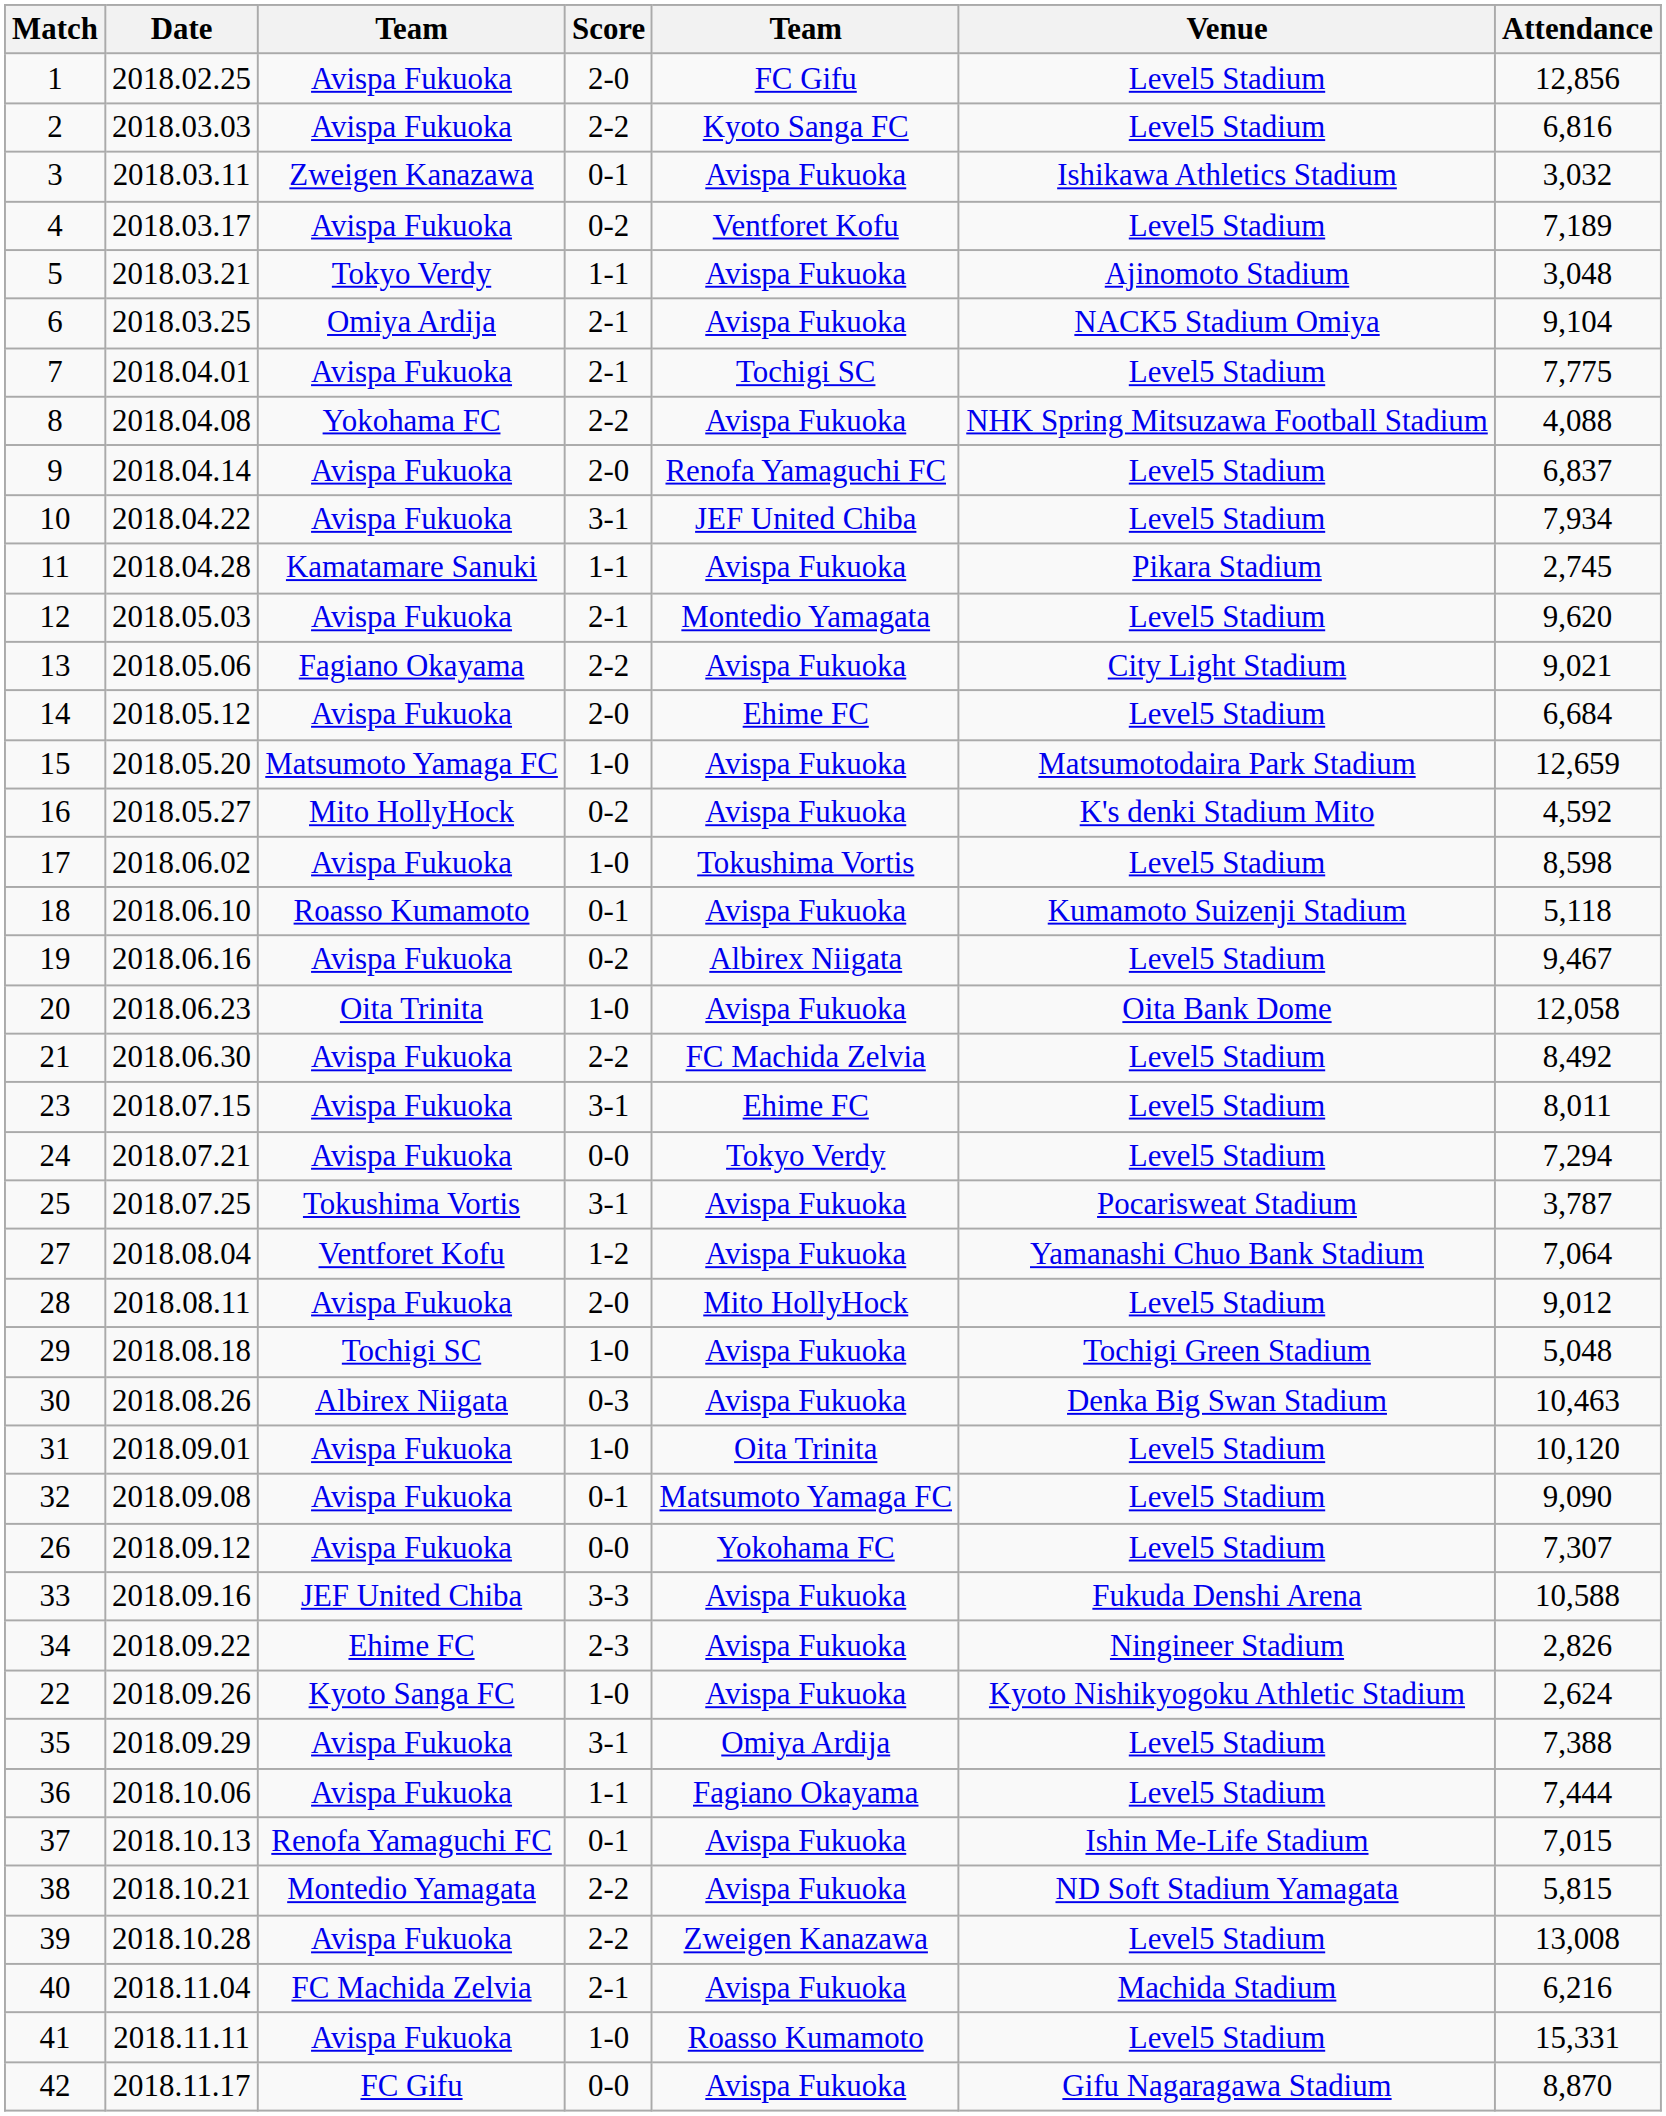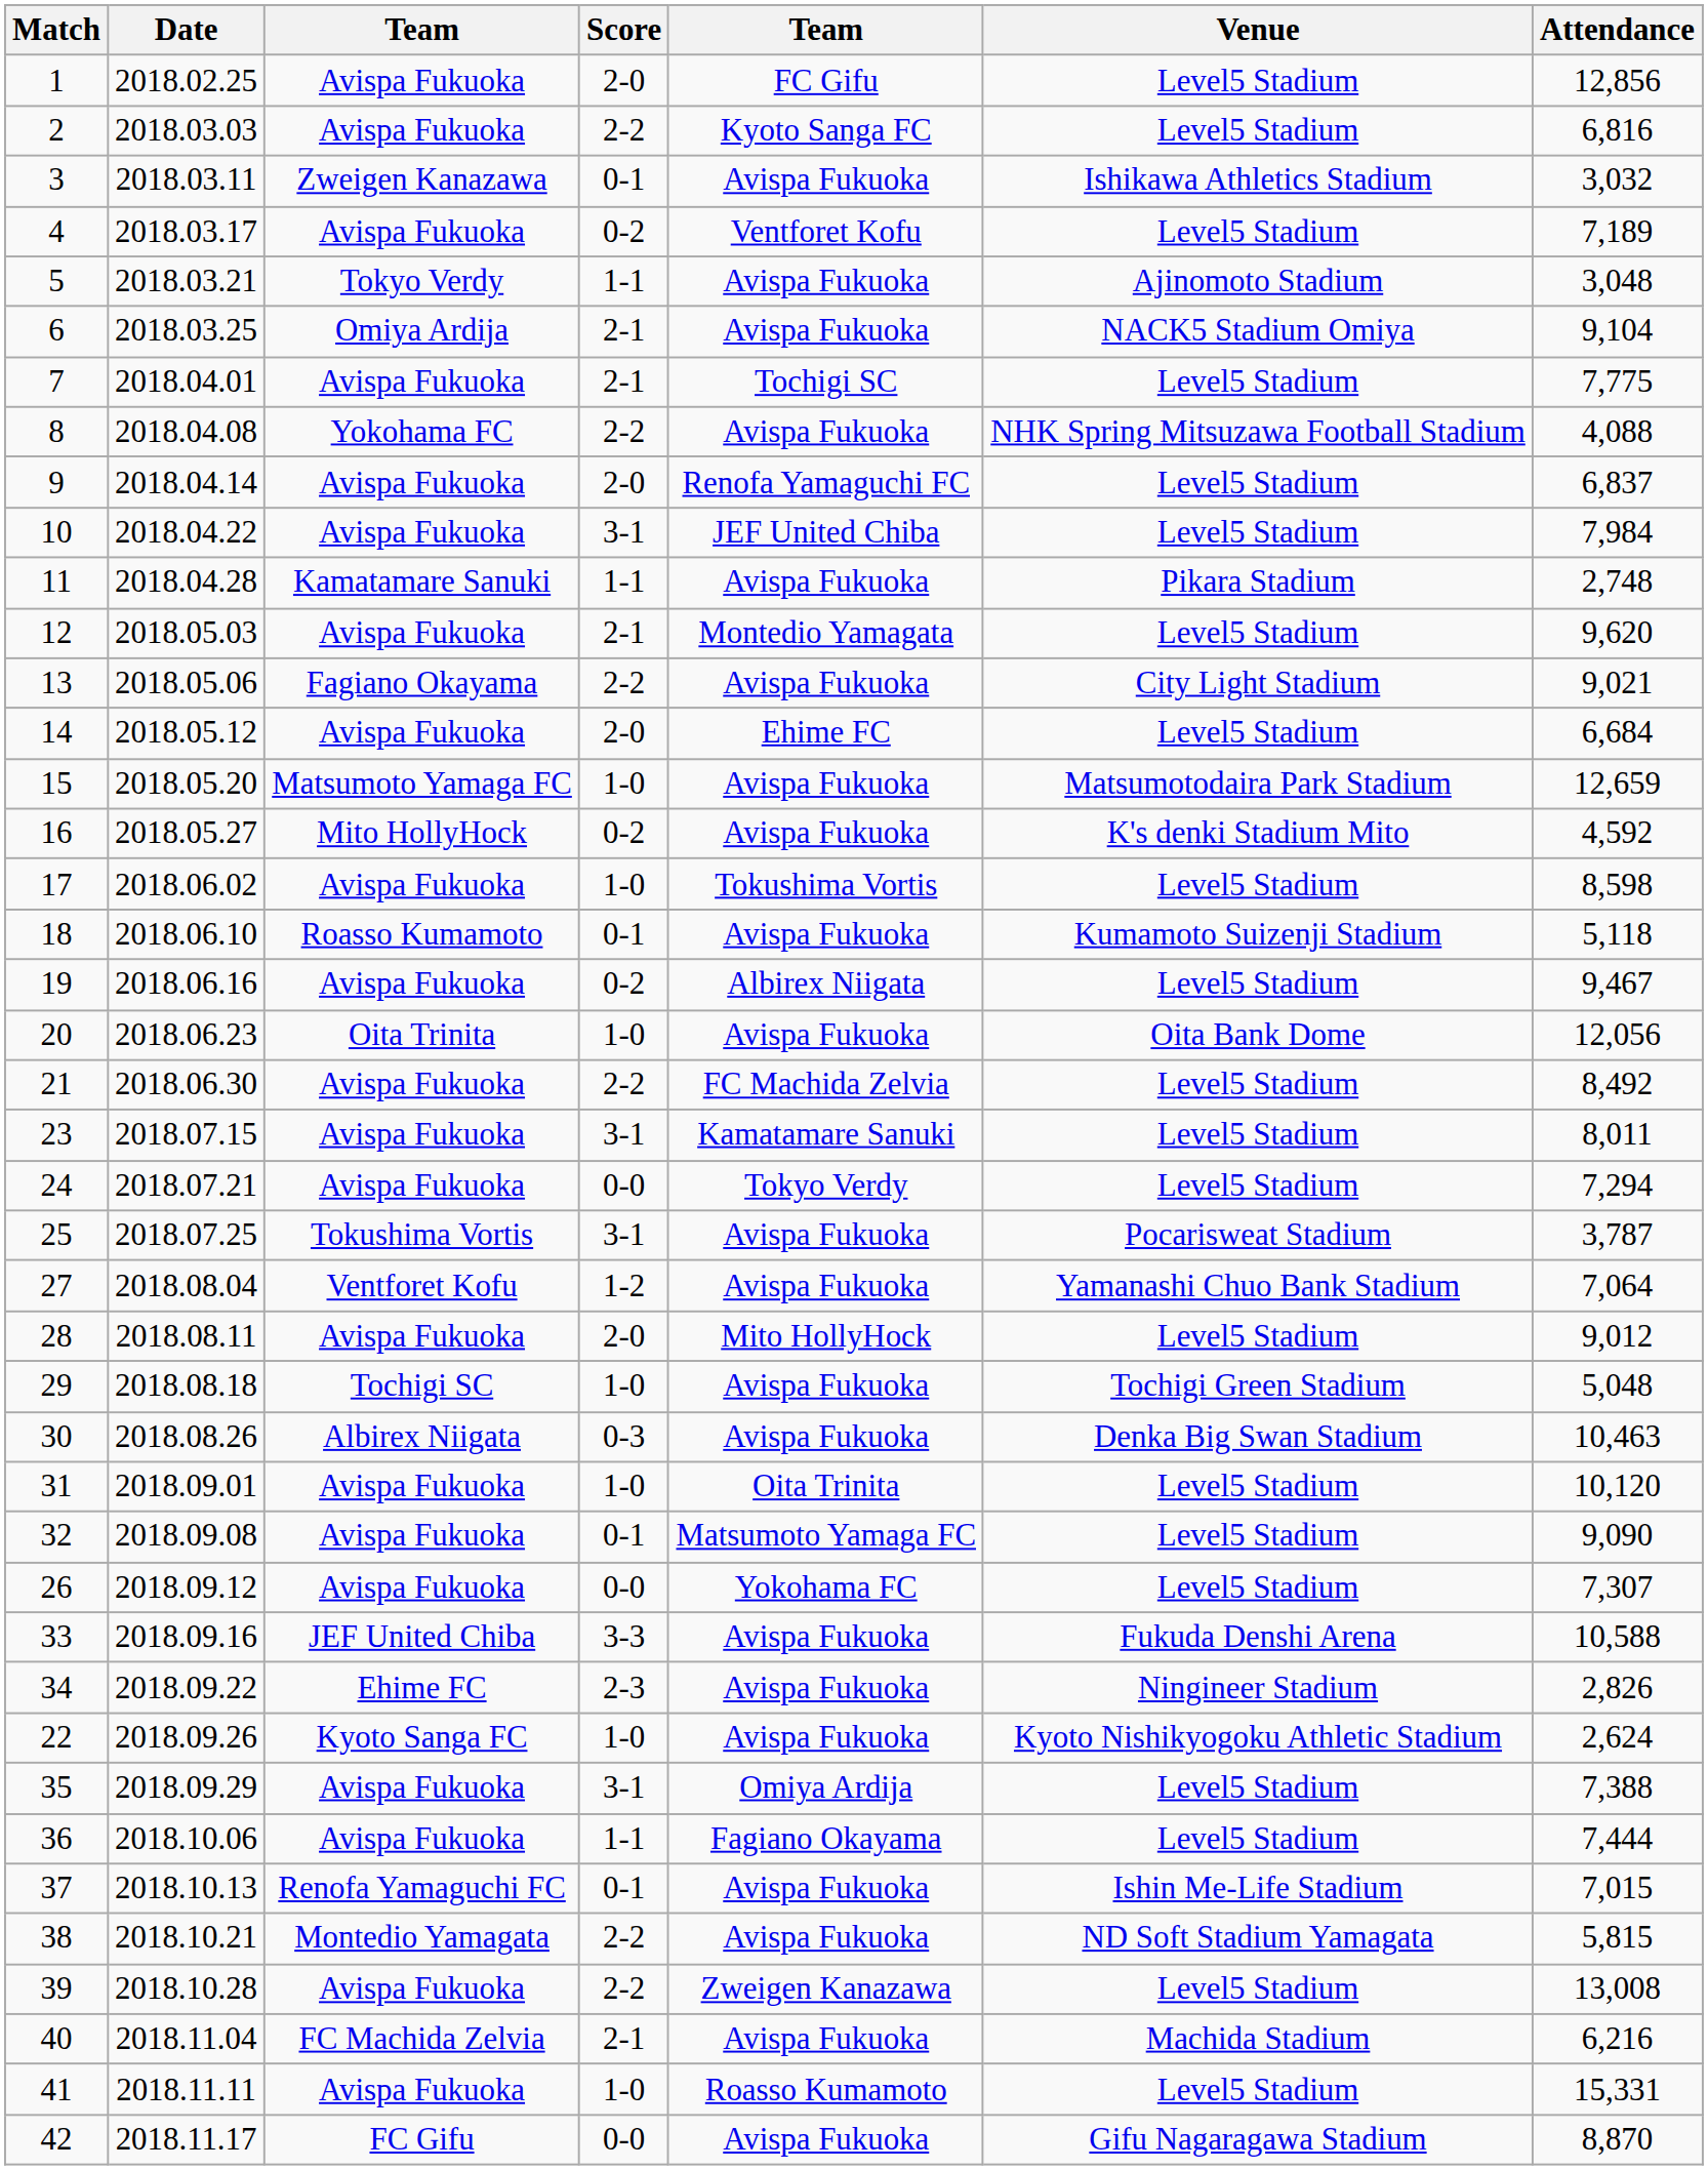 <table class="wikitable" style="text-align:center;">
 <tr>
 <th>Match</th>
 <th>Date</th>
 <th>Team</th>
 <th>Score</th>
 <th>Team</th>
 <th>Venue</th>
 <th>Attendance</th>
 </tr>
 <tr>
 <td>1</td>
 <td>2018.02.25</td>
 <td><a href='#'>Avispa Fukuoka</a></td>
 <td>2-0</td>
 <td><a href='#'>FC Gifu</a></td>
 <td><a href='#'>Level5 Stadium</a></td>
 <td>12,856</td>
 </tr>
 <tr>
 <td>2</td>
 <td>2018.03.03</td>
 <td><a href='#'>Avispa Fukuoka</a></td>
 <td>2-2</td>
 <td><a href='#'>Kyoto Sanga FC</a></td>
 <td><a href='#'>Level5 Stadium</a></td>
 <td>6,816</td>
 </tr>
 <tr>
 <td>3</td>
 <td>2018.03.11</td>
 <td><a href='#'>Zweigen Kanazawa</a></td>
 <td>0-1</td>
 <td><a href='#'>Avispa Fukuoka</a></td>
 <td><a href='#'>Ishikawa Athletics Stadium</a></td>
 <td>3,032</td>
 </tr>
 <tr>
 <td>4</td>
 <td>2018.03.17</td>
 <td><a href='#'>Avispa Fukuoka</a></td>
 <td>0-2</td>
 <td><a href='#'>Ventforet Kofu</a></td>
 <td><a href='#'>Level5 Stadium</a></td>
 <td>7,189</td>
 </tr>
 <tr>
 <td>5</td>
 <td>2018.03.21</td>
 <td><a href='#'>Tokyo Verdy</a></td>
 <td>1-1</td>
 <td><a href='#'>Avispa Fukuoka</a></td>
 <td><a href='#'>Ajinomoto Stadium</a></td>
 <td>3,048</td>
 </tr>
 <tr>
 <td>6</td>
 <td>2018.03.25</td>
 <td><a href='#'>Omiya Ardija</a></td>
 <td>2-1</td>
 <td><a href='#'>Avispa Fukuoka</a></td>
 <td><a href='#'>NACK5 Stadium Omiya</a></td>
 <td>9,104</td>
 </tr>
 <tr>
 <td>7</td>
 <td>2018.04.01</td>
 <td><a href='#'>Avispa Fukuoka</a></td>
 <td>2-1</td>
 <td><a href='#'>Tochigi SC</a></td>
 <td><a href='#'>Level5 Stadium</a></td>
 <td>7,775</td>
 </tr>
 <tr>
 <td>8</td>
 <td>2018.04.08</td>
 <td><a href='#'>Yokohama FC</a></td>
 <td>2-2</td>
 <td><a href='#'>Avispa Fukuoka</a></td>
 <td><a href='#'>NHK Spring Mitsuzawa Football Stadium</a></td>
 <td>4,088</td>
 </tr>
 <tr>
 <td>9</td>
 <td>2018.04.14</td>
 <td><a href='#'>Avispa Fukuoka</a></td>
 <td>2-0</td>
 <td><a href='#'>Renofa Yamaguchi FC</a></td>
 <td><a href='#'>Level5 Stadium</a></td>
 <td>6,837</td>
 </tr>
 <tr>
 <td>10</td>
 <td>2018.04.22</td>
 <td><a href='#'>Avispa Fukuoka</a></td>
 <td>3-1</td>
 <td><a href='#'>JEF United Chiba</a></td>
 <td><a href='#'>Level5 Stadium</a></td>
-<td>7,934</td>
+<td>7,984</td>
 </tr>
 <tr>
 <td>11</td>
 <td>2018.04.28</td>
 <td><a href='#'>Kamatamare Sanuki</a></td>
 <td>1-1</td>
 <td><a href='#'>Avispa Fukuoka</a></td>
 <td><a href='#'>Pikara Stadium</a></td>
-<td>2,745</td>
+<td>2,748</td>
 </tr>
 <tr>
 <td>12</td>
 <td>2018.05.03</td>
 <td><a href='#'>Avispa Fukuoka</a></td>
 <td>2-1</td>
 <td><a href='#'>Montedio Yamagata</a></td>
 <td><a href='#'>Level5 Stadium</a></td>
 <td>9,620</td>
 </tr>
 <tr>
 <td>13</td>
 <td>2018.05.06</td>
 <td><a href='#'>Fagiano Okayama</a></td>
 <td>2-2</td>
 <td><a href='#'>Avispa Fukuoka</a></td>
 <td><a href='#'>City Light Stadium</a></td>
 <td>9,021</td>
 </tr>
 <tr>
 <td>14</td>
 <td>2018.05.12</td>
 <td><a href='#'>Avispa Fukuoka</a></td>
 <td>2-0</td>
 <td><a href='#'>Ehime FC</a></td>
 <td><a href='#'>Level5 Stadium</a></td>
 <td>6,684</td>
 </tr>
 <tr>
 <td>15</td>
 <td>2018.05.20</td>
 <td><a href='#'>Matsumoto Yamaga FC</a></td>
 <td>1-0</td>
 <td><a href='#'>Avispa Fukuoka</a></td>
 <td><a href='#'>Matsumotodaira Park Stadium</a></td>
 <td>12,659</td>
 </tr>
 <tr>
 <td>16</td>
 <td>2018.05.27</td>
 <td><a href='#'>Mito HollyHock</a></td>
 <td>0-2</td>
 <td><a href='#'>Avispa Fukuoka</a></td>
 <td><a href='#'>K's denki Stadium Mito</a></td>
 <td>4,592</td>
 </tr>
 <tr>
 <td>17</td>
 <td>2018.06.02</td>
 <td><a href='#'>Avispa Fukuoka</a></td>
 <td>1-0</td>
 <td><a href='#'>Tokushima Vortis</a></td>
 <td><a href='#'>Level5 Stadium</a></td>
 <td>8,598</td>
 </tr>
 <tr>
 <td>18</td>
 <td>2018.06.10</td>
 <td><a href='#'>Roasso Kumamoto</a></td>
 <td>0-1</td>
 <td><a href='#'>Avispa Fukuoka</a></td>
 <td><a href='#'>Kumamoto Suizenji Stadium</a></td>
 <td>5,118</td>
 </tr>
 <tr>
 <td>19</td>
 <td>2018.06.16</td>
 <td><a href='#'>Avispa Fukuoka</a></td>
 <td>0-2</td>
 <td><a href='#'>Albirex Niigata</a></td>
 <td><a href='#'>Level5 Stadium</a></td>
 <td>9,467</td>
 </tr>
 <tr>
 <td>20</td>
 <td>2018.06.23</td>
 <td><a href='#'>Oita Trinita</a></td>
 <td>1-0</td>
 <td><a href='#'>Avispa Fukuoka</a></td>
 <td><a href='#'>Oita Bank Dome</a></td>
-<td>12,058</td>
+<td>12,056</td>
 </tr>
 <tr>
 <td>21</td>
 <td>2018.06.30</td>
 <td><a href='#'>Avispa Fukuoka</a></td>
 <td>2-2</td>
 <td><a href='#'>FC Machida Zelvia</a></td>
 <td><a href='#'>Level5 Stadium</a></td>
 <td>8,492</td>
 </tr>
 <tr>
 <td>23</td>
 <td>2018.07.15</td>
 <td><a href='#'>Avispa Fukuoka</a></td>
 <td>3-1</td>
-<td><a href='#'>Ehime FC</a></td>
+<td><a href='#'>Kamatamare Sanuki</a></td>
 <td><a href='#'>Level5 Stadium</a></td>
 <td>8,011</td>
 </tr>
 <tr>
 <td>24</td>
 <td>2018.07.21</td>
 <td><a href='#'>Avispa Fukuoka</a></td>
 <td>0-0</td>
 <td><a href='#'>Tokyo Verdy</a></td>
 <td><a href='#'>Level5 Stadium</a></td>
 <td>7,294</td>
 </tr>
 <tr>
 <td>25</td>
 <td>2018.07.25</td>
 <td><a href='#'>Tokushima Vortis</a></td>
 <td>3-1</td>
 <td><a href='#'>Avispa Fukuoka</a></td>
 <td><a href='#'>Pocarisweat Stadium</a></td>
 <td>3,787</td>
 </tr>
 <tr>
 <td>27</td>
 <td>2018.08.04</td>
 <td><a href='#'>Ventforet Kofu</a></td>
 <td>1-2</td>
 <td><a href='#'>Avispa Fukuoka</a></td>
 <td><a href='#'>Yamanashi Chuo Bank Stadium</a></td>
 <td>7,064</td>
 </tr>
 <tr>
 <td>28</td>
 <td>2018.08.11</td>
 <td><a href='#'>Avispa Fukuoka</a></td>
 <td>2-0</td>
 <td><a href='#'>Mito HollyHock</a></td>
 <td><a href='#'>Level5 Stadium</a></td>
 <td>9,012</td>
 </tr>
 <tr>
 <td>29</td>
 <td>2018.08.18</td>
 <td><a href='#'>Tochigi SC</a></td>
 <td>1-0</td>
 <td><a href='#'>Avispa Fukuoka</a></td>
 <td><a href='#'>Tochigi Green Stadium</a></td>
 <td>5,048</td>
 </tr>
 <tr>
 <td>30</td>
 <td>2018.08.26</td>
 <td><a href='#'>Albirex Niigata</a></td>
 <td>0-3</td>
 <td><a href='#'>Avispa Fukuoka</a></td>
 <td><a href='#'>Denka Big Swan Stadium</a></td>
 <td>10,463</td>
 </tr>
 <tr>
 <td>31</td>
 <td>2018.09.01</td>
 <td><a href='#'>Avispa Fukuoka</a></td>
 <td>1-0</td>
 <td><a href='#'>Oita Trinita</a></td>
 <td><a href='#'>Level5 Stadium</a></td>
 <td>10,120</td>
 </tr>
 <tr>
 <td>32</td>
 <td>2018.09.08</td>
 <td><a href='#'>Avispa Fukuoka</a></td>
 <td>0-1</td>
 <td><a href='#'>Matsumoto Yamaga FC</a></td>
 <td><a href='#'>Level5 Stadium</a></td>
 <td>9,090</td>
 </tr>
 <tr>
 <td>26</td>
 <td>2018.09.12</td>
 <td><a href='#'>Avispa Fukuoka</a></td>
 <td>0-0</td>
 <td><a href='#'>Yokohama FC</a></td>
 <td><a href='#'>Level5 Stadium</a></td>
 <td>7,307</td>
 </tr>
 <tr>
 <td>33</td>
 <td>2018.09.16</td>
 <td><a href='#'>JEF United Chiba</a></td>
 <td>3-3</td>
 <td><a href='#'>Avispa Fukuoka</a></td>
 <td><a href='#'>Fukuda Denshi Arena</a></td>
 <td>10,588</td>
 </tr>
 <tr>
 <td>34</td>
 <td>2018.09.22</td>
 <td><a href='#'>Ehime FC</a></td>
 <td>2-3</td>
 <td><a href='#'>Avispa Fukuoka</a></td>
 <td><a href='#'>Ningineer Stadium</a></td>
 <td>2,826</td>
 </tr>
 <tr>
 <td>22</td>
 <td>2018.09.26</td>
 <td><a href='#'>Kyoto Sanga FC</a></td>
 <td>1-0</td>
 <td><a href='#'>Avispa Fukuoka</a></td>
 <td><a href='#'>Kyoto Nishikyogoku Athletic Stadium</a></td>
 <td>2,624</td>
 </tr>
 <tr>
 <td>35</td>
 <td>2018.09.29</td>
 <td><a href='#'>Avispa Fukuoka</a></td>
 <td>3-1</td>
 <td><a href='#'>Omiya Ardija</a></td>
 <td><a href='#'>Level5 Stadium</a></td>
 <td>7,388</td>
 </tr>
 <tr>
 <td>36</td>
 <td>2018.10.06</td>
 <td><a href='#'>Avispa Fukuoka</a></td>
 <td>1-1</td>
 <td><a href='#'>Fagiano Okayama</a></td>
 <td><a href='#'>Level5 Stadium</a></td>
 <td>7,444</td>
 </tr>
 <tr>
 <td>37</td>
 <td>2018.10.13</td>
 <td><a href='#'>Renofa Yamaguchi FC</a></td>
 <td>0-1</td>
 <td><a href='#'>Avispa Fukuoka</a></td>
 <td><a href='#'>Ishin Me-Life Stadium</a></td>
 <td>7,015</td>
 </tr>
 <tr>
 <td>38</td>
 <td>2018.10.21</td>
 <td><a href='#'>Montedio Yamagata</a></td>
 <td>2-2</td>
 <td><a href='#'>Avispa Fukuoka</a></td>
 <td><a href='#'>ND Soft Stadium Yamagata</a></td>
 <td>5,815</td>
 </tr>
 <tr>
 <td>39</td>
 <td>2018.10.28</td>
 <td><a href='#'>Avispa Fukuoka</a></td>
 <td>2-2</td>
 <td><a href='#'>Zweigen Kanazawa</a></td>
 <td><a href='#'>Level5 Stadium</a></td>
 <td>13,008</td>
 </tr>
 <tr>
 <td>40</td>
 <td>2018.11.04</td>
 <td><a href='#'>FC Machida Zelvia</a></td>
 <td>2-1</td>
 <td><a href='#'>Avispa Fukuoka</a></td>
 <td><a href='#'>Machida Stadium</a></td>
 <td>6,216</td>
 </tr>
 <tr>
 <td>41</td>
 <td>2018.11.11</td>
 <td><a href='#'>Avispa Fukuoka</a></td>
 <td>1-0</td>
 <td><a href='#'>Roasso Kumamoto</a></td>
 <td><a href='#'>Level5 Stadium</a></td>
 <td>15,331</td>
 </tr>
 <tr>
 <td>42</td>
 <td>2018.11.17</td>
 <td><a href='#'>FC Gifu</a></td>
 <td>0-0</td>
 <td><a href='#'>Avispa Fukuoka</a></td>
 <td><a href='#'>Gifu Nagaragawa Stadium</a></td>
 <td>8,870</td>
 </tr>
 </table>
